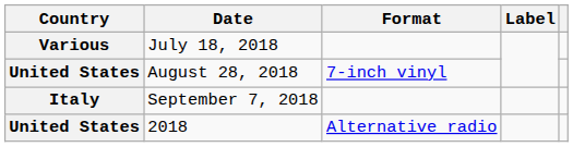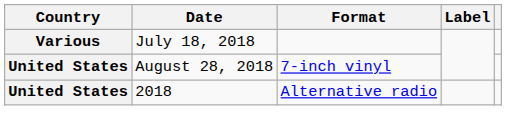 <table class="wikitable plainrowheaders" border="1">
 <tr>
 <th scope="col">Country</th>
 <th scope="col">Date</th>
 <th scope="col">Format</th>
 <th scope="col">Label</th>
 <th scope="col"></th>
 </tr>
 <tr>
 <th scope="row">Various</th>
 <td>July 18, 2018</td>
 <td></td>
 <td rowspan="2"></td>
 <td align="center"></td>
 </tr>
 <tr>
 <th scope="row">United States</th>
 <td>August 28, 2018</td>
 <td><a href='#'>7-inch vinyl</a></td>
 <td align="center"></td>
 </tr>
 <tr>
-<th scope="row">Italy</th>
-<td>September 7, 2018</td>
-<td></td>
-<td></td>
-<td align="center"></td>
-</tr>
-<tr>
 <th scope="row">United States</th>
 <td>2018</td>
 <td><a href='#'>Alternative radio</a></td>
 <td></td>
 <td align="center"></td>
 </tr>
 </table>
